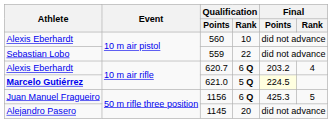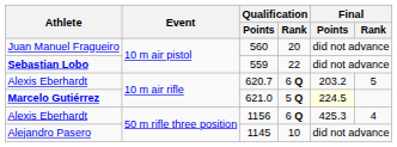 <table class="wikitable" style="font-size:90%;text-align:center">
 <tr>
 <th rowspan=2>Athlete</th>
 <th rowspan=2>Event</th>
 <th colspan=2>Qualification</th>
 <th colspan=2>Final</th>
 </tr>
 <tr style=font-size:95%>
 <th>Points</th>
 <th>Rank</th>
 <th>Points</th>
 <th>Rank</th>
 </tr>
 <tr>
-<td style="text-align:left"><a href='#'>Alexis Eberhardt</a></td>
+<td style="text-align:left"><a href='#'>Juan Manuel Fragueiro</a></td>
 <td style="text-align:left" rowspan=2><a href='#'>10 m air pistol</a></td>
 <td>560</td>
-<td>10</td>
+<td>20</td>
 <td colspan=2>did not advance</td>
 </tr>
 <tr>
-<td style="text-align:left"><a href='#'>Sebastian Lobo</a></td>
+<td style="text-align:left"><strong><a href='#'>Sebastian Lobo</a></strong></td>
 <td>559</td>
 <td>22</td>
 <td colspan=2>did not advance</td>
 </tr>
 <tr>
 <td style="text-align:left"><a href='#'>Alexis Eberhardt</a></td>
 <td style="text-align:left" rowspan=2><a href='#'>10 m air rifle</a></td>
 <td>620.7</td>
 <td>6 <strong>Q</strong></td>
 <td>203.2</td>
-<td>4</td>
+<td>5</td>
 </tr>
 <tr>
 <td style="text-align:left"><strong><a href='#'>Marcelo Gutiérrez</a></strong></td>
 <td>621.0</td>
 <td>5 <strong>Q</strong></td>
 <td style="background: lightyellow;">224.5</td>
 <td></td>
 </tr>
 <tr>
-<td style="text-align:left"><a href='#'>Juan Manuel Fragueiro</a></td>
+<td style="text-align:left"><a href='#'>Alexis Eberhardt</a></td>
 <td style="text-align:left" rowspan=2><a href='#'>50 m rifle three position</a></td>
 <td>1156</td>
 <td>6 <strong>Q</strong></td>
 <td>425.3</td>
-<td>5</td>
+<td>4</td>
 </tr>
 <tr>
 <td style="text-align:left"><a href='#'>Alejandro Pasero</a></td>
 <td>1145</td>
-<td>20</td>
+<td>10</td>
 <td colspan=2>did not advance</td>
 </tr>
 </table>
